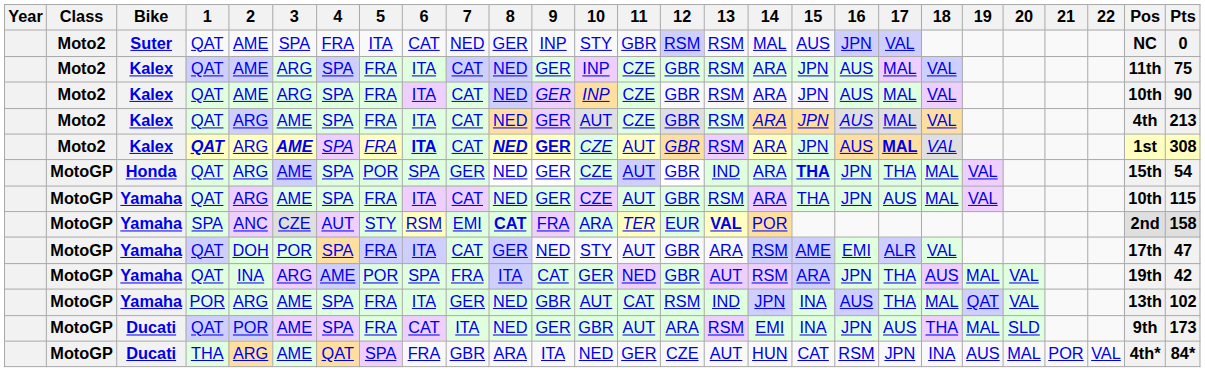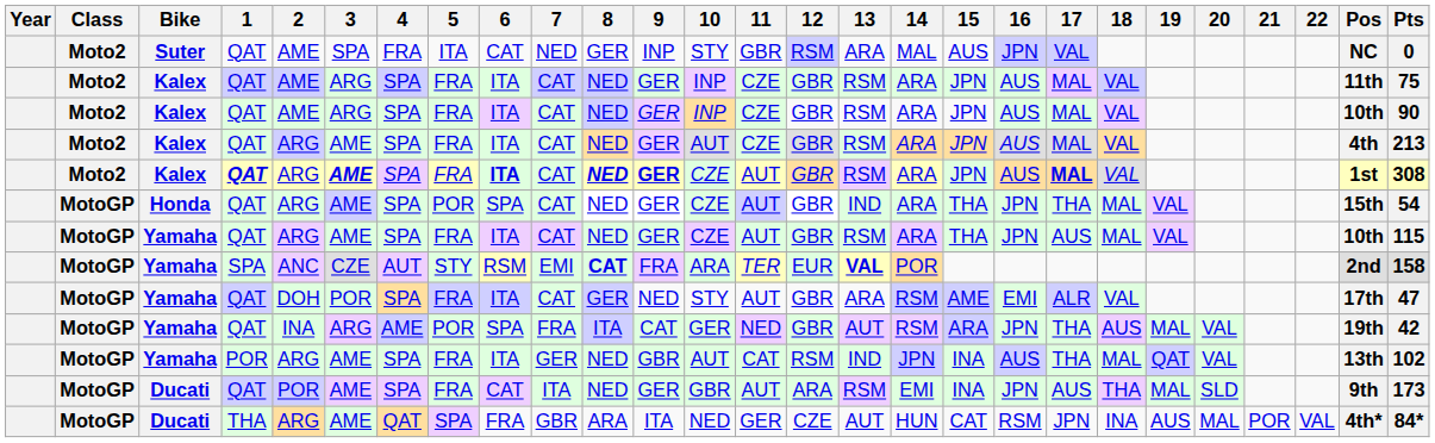 <table class="wikitable" style="text-align:center;">
 <tr>
 <th>Year</th>
 <th>Class</th>
 <th>Bike</th>
 <th>1</th>
 <th>2</th>
 <th>3</th>
 <th>4</th>
 <th>5</th>
 <th>6</th>
 <th>7</th>
 <th>8</th>
 <th>9</th>
 <th>10</th>
 <th>11</th>
 <th>12</th>
 <th>13</th>
 <th>14</th>
 <th>15</th>
 <th>16</th>
 <th>17</th>
 <th>18</th>
 <th>19</th>
 <th>20</th>
 <th>21</th>
 <th>22</th>
 <th>Pos</th>
 <th>Pts</th>
 </tr>
 <tr>
 <th></th>
 <th>Moto2</th>
 <th><a href='#'>Suter</a></th>
 <td><a href='#'>QAT</a></td>
 <td><a href='#'>AME</a></td>
 <td><a href='#'>SPA</a></td>
 <td><a href='#'>FRA</a></td>
 <td><a href='#'>ITA</a></td>
 <td><a href='#'>CAT</a></td>
 <td><a href='#'>NED</a></td>
 <td><a href='#'>GER</a></td>
 <td><a href='#'>INP</a></td>
 <td><a href='#'>STY</a></td>
 <td><a href='#'>GBR</a></td>
 <td style="background:#CFCFFF;"><a href='#'>RSM</a><br></td>
-<td><a href='#'>RSM</a></td>
+<td><a href='#'>ARA</a></td>
 <td><a href='#'>MAL</a></td>
 <td><a href='#'>AUS</a></td>
 <td style="background:#CFCFFF;"><a href='#'>JPN</a><br></td>
 <td style="background:#CFCFFF;"><a href='#'>VAL</a><br></td>
 <td></td>
 <td></td>
 <td></td>
 <td></td>
 <td></td>
 <th>NC</th>
 <th>0</th>
 </tr>
 <tr>
 <th></th>
 <th>Moto2</th>
 <th><a href='#'>Kalex</a></th>
 <td style="background:#CFCFFF;"><a href='#'>QAT</a><br></td>
 <td style="background:#CFCFFF;"><a href='#'>AME</a><br></td>
 <td style="background:#DFFFDF;"><a href='#'>ARG</a><br></td>
 <td style="background:#CFCFFF;"><a href='#'>SPA</a><br></td>
 <td style="background:#DFFFDF;"><a href='#'>FRA</a><br></td>
 <td style="background:#DFFFDF;"><a href='#'>ITA</a><br></td>
 <td style="background:#CFCFFF;"><a href='#'>CAT</a><br></td>
 <td style="background:#CFCFFF;"><a href='#'>NED</a><br></td>
 <td style="background:#DFFFDF;"><a href='#'>GER</a><br></td>
 <td style="background:#EFCFFF;"><a href='#'>INP</a><br></td>
 <td style="background:#DFFFDF;"><a href='#'>CZE</a><br></td>
 <td style="background:#DFFFDF;"><a href='#'>GBR</a><br></td>
 <td style="background:#DFFFDF;"><a href='#'>RSM</a><br></td>
 <td style="background:#DFFFDF;"><a href='#'>ARA</a><br></td>
 <td style="background:#DFFFDF;"><a href='#'>JPN</a><br></td>
 <td style="background:#DFFFDF;"><a href='#'>AUS</a><br></td>
 <td style="background:#EFCFFF;"><a href='#'>MAL</a><br></td>
 <td style="background:#CFCFFF;"><a href='#'>VAL</a><br></td>
 <td></td>
 <td></td>
 <td></td>
 <td></td>
 <th>11th</th>
 <th>75</th>
 </tr>
 <tr>
 <th></th>
 <th>Moto2</th>
 <th><a href='#'>Kalex</a></th>
 <td style="background:#dfffdf;"><a href='#'>QAT</a><br></td>
 <td style="background:#dfffdf;"><a href='#'>AME</a><br></td>
 <td style="background:#dfffdf;"><a href='#'>ARG</a><br></td>
 <td style="background:#dfffdf;"><a href='#'>SPA</a><br></td>
 <td style="background:#dfffdf;"><a href='#'>FRA</a><br></td>
 <td style="background:#efcfff;"><a href='#'>ITA</a><br></td>
 <td style="background:#dfffdf;"><a href='#'>CAT</a><br></td>
 <td style="background:#cfcfff;"><a href='#'>NED</a><br></td>
 <td style="background:#efcfff;"><em><a href='#'>GER</a></em><br></td>
 <td style="background:#ffdf9f;"><em><a href='#'>INP</a></em><br></td>
 <td style="background:#dfffdf;"><a href='#'>CZE</a><br></td>
 <td><a href='#'>GBR</a></td>
 <td><a href='#'>RSM</a></td>
 <td><a href='#'>ARA</a></td>
 <td><a href='#'>JPN</a></td>
 <td style="background:#dfffdf;"><a href='#'>AUS</a><br></td>
 <td style="background:#dfffdf;"><a href='#'>MAL</a><br></td>
 <td style="background:#efcfff;"><a href='#'>VAL</a><br></td>
 <td></td>
 <td></td>
 <td></td>
 <td></td>
 <th>10th</th>
 <th>90</th>
 </tr>
 <tr>
 <th></th>
 <th>Moto2</th>
 <th><a href='#'>Kalex</a></th>
 <td style="background:#dfffdf;"><a href='#'>QAT</a><br></td>
 <td style="background:#cfcfff;"><a href='#'>ARG</a><br></td>
 <td style="background:#dfffdf;"><a href='#'>AME</a><br></td>
 <td style="background:#dfffdf;"><a href='#'>SPA</a><br></td>
 <td style="background:#dfffdf;"><a href='#'>FRA</a><br></td>
 <td style="background:#dfffdf;"><a href='#'>ITA</a><br></td>
 <td style="background:#dfffdf;"><a href='#'>CAT</a><br></td>
 <td style="background:#ffdf9f;"><a href='#'>NED</a><br></td>
 <td style="background:#efcfff;"><a href='#'>GER</a><br></td>
 <td style="background:#dfdfdf;"><a href='#'>AUT</a><br></td>
 <td style="background:#dfffdf;"><a href='#'>CZE</a><br></td>
 <td style="background:#dfdfdf;"><a href='#'>GBR</a><br></td>
 <td style="background:#dfffdf;"><a href='#'>RSM</a><br></td>
 <td style="background:#ffdf9f;"><em><a href='#'>ARA</a></em><br></td>
 <td style="background:#ffdf9f;"><em><a href='#'>JPN</a></em><br></td>
 <td style="background:#dfdfdf;"><em><a href='#'>AUS</a></em><br></td>
 <td style="background:#dfdfdf;"><a href='#'>MAL</a><br></td>
 <td style="background:#ffdf9f;"><a href='#'>VAL</a><br></td>
 <td></td>
 <td></td>
 <td></td>
 <td></td>
 <th>4th</th>
 <th>213</th>
 </tr>
 <tr>
 <th></th>
 <th>Moto2</th>
 <th><a href='#'>Kalex</a></th>
 <td style="background:#ffffbf;"><strong><em><a href='#'>QAT</a></em></strong><br></td>
 <td style="background:#ffffbf;"><a href='#'>ARG</a><br></td>
 <td style="background:#ffffbf;"><strong><em><a href='#'>AME</a></em></strong><br></td>
 <td style="background:#efcfff;"><em><a href='#'>SPA</a></em><br></td>
 <td style="background:#ffffbf;"><em><a href='#'>FRA</a></em><br></td>
 <td style="background:#dfffdf;"><strong><a href='#'>ITA</a></strong><br></td>
 <td style="background:#dfffdf;"><a href='#'>CAT</a><br></td>
 <td style="background:#ffffbf;"><strong><em><a href='#'>NED</a></em></strong><br></td>
 <td style="background:#ffffbf;"><strong><a href='#'>GER</a></strong><br></td>
 <td style="background:#dfffdf;"><em><a href='#'>CZE</a></em><br></td>
 <td style="background:#ffffbf;"><a href='#'>AUT</a><br></td>
 <td style="background:#ffdf9f;"><em><a href='#'>GBR</a></em><br></td>
 <td style="background:#efcfff;"><a href='#'>RSM</a><br></td>
 <td style="background:#ffffbf;"><a href='#'>ARA</a><br></td>
 <td style="background:#dfffdf;"><a href='#'>JPN</a><br></td>
 <td style="background:#ffdf9f;"><a href='#'>AUS</a><br></td>
 <td style="background:#ffdf9f;"><strong><a href='#'>MAL</a></strong><br></td>
 <td style="background:#dfdfdf;"><em><a href='#'>VAL</a></em><br></td>
 <td></td>
 <td></td>
 <td></td>
 <td></td>
 <th style="background:#ffffbf;">1st</th>
 <th style="background:#ffffbf;">308</th>
 </tr>
 <tr>
 <th></th>
 <th>MotoGP</th>
 <th><a href='#'>Honda</a></th>
 <td style="background:#dfffdf;"><a href='#'>QAT</a><br></td>
 <td style="background:#dfffdf;"><a href='#'>ARG</a><br></td>
 <td style="background:#cfcfff;"><a href='#'>AME</a><br></td>
 <td style="background:#dfffdf;"><a href='#'>SPA</a><br></td>
 <td style="background:#dfffdf;"><a href='#'>POR</a><br></td>
 <td style="background:#dfffdf;"><a href='#'>SPA</a><br></td>
-<td style="background:#dfffdf;"><a href='#'>GER</a><br></td>
+<td style="background:#dfffdf;"><a href='#'>CAT</a><br></td>
 <td style="background:#ffffff;"><a href='#'>NED</a><br></td>
 <td style="background:#ffffff;"><a href='#'>GER</a><br></td>
 <td style="background:#dfffdf;"><a href='#'>CZE</a><br></td>
 <td style="background:#cfcfff;"><a href='#'>AUT</a><br></td>
 <td style="background:#ffffff;"><a href='#'>GBR</a><br></td>
 <td style="background:#dfffdf;"><a href='#'>IND</a><br></td>
 <td style="background:#dfffdf;"><a href='#'>ARA</a><br></td>
-<td style="background:#dfffdf;"><strong><a href='#'>THA</a><br></strong></td>
+<td style="background:#dfffdf;"><a href='#'>THA</a><br></td>
 <td style="background:#dfffdf;"><a href='#'>JPN</a><br></td>
 <td style="background:#dfffdf;"><a href='#'>THA</a><br></td>
 <td style="background:#dfffdf;"><a href='#'>MAL</a><br></td>
 <td style="background:#efcfff;"><a href='#'>VAL</a><br></td>
 <td></td>
 <td></td>
 <td></td>
 <th>15th</th>
 <th>54</th>
 </tr>
 <tr>
 <th></th>
 <th>MotoGP</th>
 <th><a href='#'>Yamaha</a></th>
 <td style="background:#dfffdf;"><a href='#'>QAT</a><br></td>
 <td style="background:#efcfff;"><a href='#'>ARG</a><br></td>
 <td style="background:#dfffdf;"><a href='#'>AME</a><br></td>
 <td style="background:#dfffdf;"><a href='#'>SPA</a><br></td>
 <td style="background:#dfffdf;"><a href='#'>FRA</a><br></td>
 <td style="background:#efcfff;"><a href='#'>ITA</a><br></td>
 <td style="background:#efcfff;"><a href='#'>CAT</a><br></td>
 <td style="background:#dfffdf;"><a href='#'>NED</a><br></td>
 <td style="background:#dfffdf;"><a href='#'>GER</a><br></td>
 <td style="background:#efcfff;"><a href='#'>CZE</a><br></td>
 <td style="background:#dfffdf;"><a href='#'>AUT</a><br></td>
 <td style="background:#dfffdf;"><a href='#'>GBR</a><br></td>
 <td style="background:#dfffdf;"><a href='#'>RSM</a><br></td>
 <td style="background:#efcfff;"><a href='#'>ARA</a><br></td>
 <td style="background:#dfffdf;"><a href='#'>THA</a><br></td>
 <td style="background:#dfffdf;"><a href='#'>JPN</a><br></td>
 <td style="background:#dfffdf;"><a href='#'>AUS</a><br></td>
 <td style="background:#dfffdf;"><a href='#'>MAL</a><br></td>
 <td style="background:#efcfff;"><a href='#'>VAL</a><br></td>
 <td></td>
 <td></td>
 <td></td>
 <th>10th</th>
 <th>115</th>
 </tr>
 <tr>
 <th></th>
 <th>MotoGP</th>
 <th><a href='#'>Yamaha</a></th>
 <td style="background:#dfffdf;"><a href='#'>SPA</a><br></td>
 <td style="background:#efcfff;"><a href='#'>ANC</a><br></td>
 <td style="background:#dfdfdf;"><a href='#'>CZE</a><br></td>
 <td style="background:#efcfff;"><a href='#'>AUT</a><br></td>
 <td style="background:#dfffdf;"><a href='#'>STY</a><br></td>
 <td style="background:#ffffbf;"><a href='#'>RSM</a><br></td>
 <td style="background:#dfffdf;"><a href='#'>EMI</a><br></td>
 <td style="background:#dfffdf;"><strong><a href='#'>CAT</a></strong><br></td>
 <td style="background:#efcfff;"><a href='#'>FRA</a><br></td>
 <td style="background:#dfffdf;"><a href='#'>ARA</a><br></td>
 <td style="background:#ffffbf;"><em><a href='#'>TER</a></em><br></td>
 <td style="background:#dfffdf;"><a href='#'>EUR</a><br></td>
 <td style="background:#ffffbf;"><strong><a href='#'>VAL</a></strong><br></td>
 <td style="background:#ffdf9f;"><a href='#'>POR</a><br></td>
 <td></td>
 <td></td>
 <td></td>
 <td></td>
 <td></td>
 <td></td>
 <td></td>
 <td></td>
 <th style="background:#dfdfdf;">2nd</th>
 <th style="background:#dfdfdf;">158</th>
 </tr>
 <tr>
 <th></th>
 <th>MotoGP</th>
 <th><a href='#'>Yamaha</a></th>
 <td style="background:#cfcfff;"><a href='#'>QAT</a><br></td>
 <td style="background:#dfffdf;"><a href='#'>DOH</a><br></td>
 <td style="background:#dfffdf;"><a href='#'>POR</a><br></td>
 <td style="background:#ffdf9f;"><a href='#'>SPA</a><br></td>
 <td style="background:#cfcfff;"><a href='#'>FRA</a><br></td>
 <td style="background:#cfcfff;"><a href='#'>ITA</a><br></td>
 <td style="background:#dfffdf;"><a href='#'>CAT</a><br></td>
 <td style="background:#cfcfff;"><a href='#'>GER</a><br></td>
 <td><a href='#'>NED</a></td>
 <td><a href='#'>STY</a></td>
 <td><a href='#'>AUT</a></td>
 <td><a href='#'>GBR</a></td>
 <td><a href='#'>ARA</a></td>
 <td style="background:#cfcfff;"><a href='#'>RSM</a><br></td>
 <td style="background:#cfcfff;"><a href='#'>AME</a><br></td>
 <td style="background:#dfffdf;"><a href='#'>EMI</a><br></td>
 <td style="background:#cfcfff;"><a href='#'>ALR</a><br></td>
 <td style="background:#dfffdf;"><a href='#'>VAL</a><br></td>
 <td></td>
 <td></td>
 <td></td>
 <td></td>
 <th>17th</th>
 <th>47</th>
 </tr>
 <tr>
 <th></th>
 <th>MotoGP</th>
 <th><a href='#'>Yamaha</a></th>
 <td style="background:#dfffdf;"><a href='#'>QAT</a><br></td>
 <td style="background:#dfffdf;"><a href='#'>INA</a><br></td>
 <td style="background:#efcfff;"><a href='#'>ARG</a><br></td>
 <td style="background:#cfcfff;"><a href='#'>AME</a><br></td>
 <td style="background:#dfffdf;"><a href='#'>POR</a><br></td>
 <td style="background:#dfffdf;"><a href='#'>SPA</a><br></td>
 <td style="background:#dfffdf;"><a href='#'>FRA</a><br></td>
 <td style="background:#cfcfff;"><a href='#'>ITA</a><br></td>
 <td style="background:#dfffdf;"><a href='#'>CAT</a><br></td>
 <td style="background:#dfffdf;"><a href='#'>GER</a><br></td>
 <td style="background:#efcfff;"><a href='#'>NED</a><br></td>
 <td style="background:#dfffdf;"><a href='#'>GBR</a><br></td>
 <td style="background:#efcfff;"><a href='#'>AUT</a><br></td>
 <td style="background:#efcfff;"><a href='#'>RSM</a><br></td>
 <td style="background:#cfcfff;"><a href='#'>ARA</a><br></td>
 <td style="background:#dfffdf;"><a href='#'>JPN</a><br></td>
 <td style="background:#dfffdf;"><a href='#'>THA</a><br></td>
 <td style="background:#efcfff;"><a href='#'>AUS</a><br></td>
 <td style="background:#dfffdf;"><a href='#'>MAL</a><br></td>
 <td style="background:#dfffdf;"><a href='#'>VAL</a><br></td>
 <td></td>
 <td></td>
 <th>19th</th>
 <th>42</th>
 </tr>
 <tr>
 <th></th>
 <th>MotoGP</th>
 <th><a href='#'>Yamaha</a></th>
 <td style="background:#dfffdf;"><a href='#'>POR</a><br></td>
 <td style="background:#dfffdf;"><a href='#'>ARG</a><br></td>
 <td style="background:#dfffdf;"><a href='#'>AME</a><br></td>
 <td style="background:#dfffdf;"><a href='#'>SPA</a><br></td>
 <td style="background:#dfffdf;"><a href='#'>FRA</a><br></td>
 <td style="background:#dfffdf;"><a href='#'>ITA</a><br></td>
 <td style="background:#dfffdf;"><a href='#'>GER</a><br></td>
 <td style="background:#dfffdf;"><a href='#'>NED</a><br></td>
 <td style="background:#dfffdf;"><a href='#'>GBR</a><br></td>
 <td style="background:#dfffdf;"><a href='#'>AUT</a><br></td>
 <td style="background:#dfffdf;"><a href='#'>CAT</a><br></td>
 <td style="background:#dfffdf;"><a href='#'>RSM</a><br></td>
 <td style="background:#dfffdf;"><a href='#'>IND</a><br></td>
 <td style="background:#cfcfff;"><a href='#'>JPN</a><br></td>
 <td style="background:#dfffdf;"><a href='#'>INA</a><br></td>
 <td style="background:#cfcfff;"><a href='#'>AUS</a><br></td>
 <td style="background:#dfffdf;"><a href='#'>THA</a><br></td>
 <td style="background:#dfffdf;"><a href='#'>MAL</a><br></td>
 <td style="background:#cfcfff;"><a href='#'>QAT</a><br></td>
 <td style="background:#dfffdf;"><a href='#'>VAL</a><br></td>
 <td></td>
 <td></td>
 <th>13th</th>
 <th>102</th>
 </tr>
 <tr>
 <th></th>
 <th>MotoGP</th>
 <th><a href='#'>Ducati</a></th>
 <td style="background:#cfcfff;"><a href='#'>QAT</a><br></td>
 <td style="background:#cfcfff;"><a href='#'>POR</a><br></td>
 <td style="background:#efcfff;"><a href='#'>AME</a><br></td>
 <td style="background:#efcfff;"><a href='#'>SPA</a><br></td>
 <td style="background:#dfffdf;"><a href='#'>FRA</a><br></td>
 <td style="background:#efcfff;"><a href='#'>CAT</a><br></td>
 <td style="background:#dfffdf;"><a href='#'>ITA</a><br></td>
 <td style="background:#dfffdf;"><a href='#'>NED</a><br></td>
 <td style="background:#dfffdf;"><a href='#'>GER</a><br></td>
 <td style="background:#dfffdf;"><a href='#'>GBR</a><br></td>
 <td style="background:#dfffdf;"><a href='#'>AUT</a><br></td>
 <td style="background:#dfffdf;"><a href='#'>ARA</a><br></td>
 <td style="background:#efcfff;"><a href='#'>RSM</a><br></td>
 <td style="background:#DFFFDF;"><a href='#'>EMI</a><br></td>
 <td style="background:#DFFFDF;"><a href='#'>INA</a><br></td>
 <td style="background:#DFFFDF;"><a href='#'>JPN</a><br></td>
 <td style="background:#DFFFDF;"><a href='#'>AUS</a><br></td>
 <td style="background:#EFCFFF;"><a href='#'>THA</a><br></td>
 <td style="background:#DFFFDF;"><a href='#'>MAL</a><br></td>
 <td style="background:#DFFFDF;"><a href='#'>SLD</a><br></td>
 <td></td>
 <td></td>
 <th>9th</th>
 <th>173</th>
 </tr>
 <tr>
 <th></th>
 <th>MotoGP</th>
 <th><a href='#'>Ducati</a></th>
 <td style="background:#DFFFDF;"><a href='#'>THA</a><br></td>
 <td style="background:#FFDF9F;"><a href='#'>ARG</a><br></td>
 <td style="background:#DFFFDF;"><a href='#'>AME</a><br></td>
 <td style="background:#FFDF9F;"><a href='#'>QAT</a><br></td>
 <td style="background:#EFCFFF;"><a href='#'>SPA</a><br></td>
 <td style="background:#;"><a href='#'>FRA</a><br></td>
 <td style="background:#;"><a href='#'>GBR</a><br></td>
 <td style="background:#;"><a href='#'>ARA</a><br></td>
 <td style="background:#;"><a href='#'>ITA</a><br></td>
 <td style="background:#;"><a href='#'>NED</a><br></td>
 <td style="background:#;"><a href='#'>GER</a><br></td>
 <td style="background:#;"><a href='#'>CZE</a><br></td>
 <td style="background:#;"><a href='#'>AUT</a><br></td>
 <td style="background:#;"><a href='#'>HUN</a><br></td>
 <td style="background:#;"><a href='#'>CAT</a><br></td>
 <td style="background:#;"><a href='#'>RSM</a><br></td>
 <td style="background:#;"><a href='#'>JPN</a><br></td>
 <td style="background:#;"><a href='#'>INA</a><br></td>
 <td style="background:#;"><a href='#'>AUS</a><br></td>
 <td style="background:#;"><a href='#'>MAL</a><br></td>
 <td style="background:#;"><a href='#'>POR</a><br></td>
 <td style="background:#;"><a href='#'>VAL</a><br></td>
 <th>4th*</th>
 <th>84*</th>
 </tr>
 </table>
